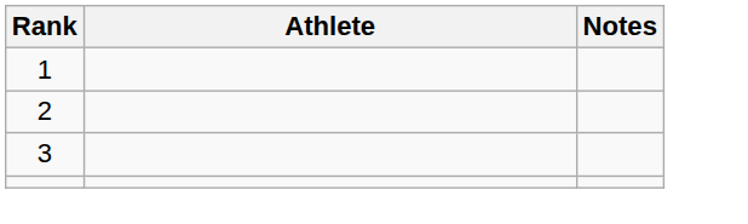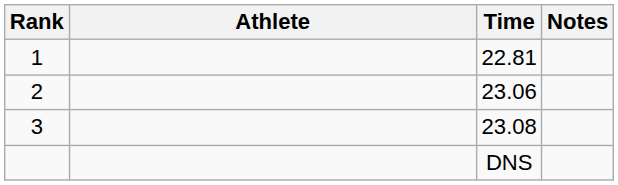 <table class="wikitable" style="text-align:center">
 <tr>
 <th>Rank</th>
 <th Style="width:18em">Athlete</th>
+<th>Time</th>
 <th>Notes</th>
 </tr>
 <tr>
 <td>1</td>
 <td style="text-align:left"></td>
+<td>22.81</td>
 <td></td>
 </tr>
 <tr>
 <td>2</td>
 <td style="text-align:left"></td>
+<td>23.06</td>
 <td></td>
 </tr>
 <tr>
 <td>3</td>
 <td style="text-align:left"></td>
+<td>23.08</td>
 <td></td>
 </tr>
 <tr>
 <td></td>
 <td style="text-align:left"></td>
+<td>DNS</td>
 <td></td>
 </tr>
 </table>
